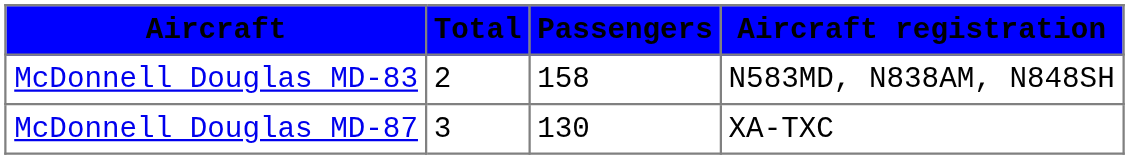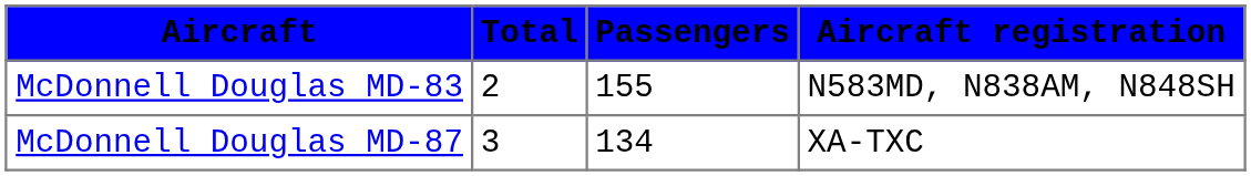 <table class="toccolours" border="1" cellpadding="3" style="border-collapse:collapse;margin:1em auto;">
 <tr bgcolor=blue>
 <th><span>Aircraft</span></th>
 <th><span>Total</span></th>
 <th><span>Passengers</span></th>
 <th><span>Aircraft registration</span></th>
 </tr>
 <tr>
 <td><a href='#'>McDonnell Douglas MD-83</a></td>
 <td>2</td>
-<td>158</td>
+<td>155</td>
 <td>N583MD, N838AM, N848SH</td>
 </tr>
 <tr>
 <td><a href='#'>McDonnell Douglas MD-87</a></td>
 <td>3</td>
-<td>130</td>
+<td>134</td>
 <td>XA-TXC</td>
 </tr>
 </table>
